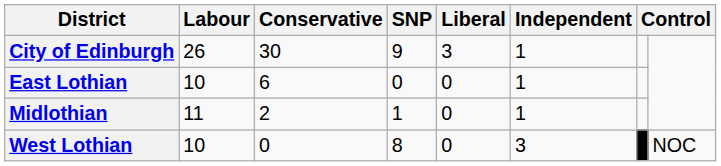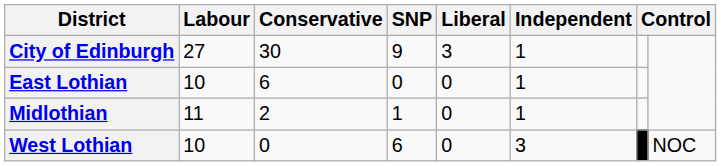 <table class="wikitable">
 <tr>
 <th scope="col">District</th>
 <th scope="col">Labour</th>
 <th scope="col">Conservative</th>
 <th scope="col">SNP</th>
 <th scope="col">Liberal</th>
 <th scope="col">Independent</th>
 <th scope="col" colspan=2>Control<br></th>
 </tr>
 <tr>
 <th scope="row" style="text-align: left;"><a href='#'>City of Edinburgh</a></th>
-<td>26</td>
+<td>27</td>
 <td>30</td>
 <td>9</td>
 <td>3</td>
 <td>1</td>
 <td></td>
 </tr>
 <tr>
 <th scope="row" style="text-align: left;"><a href='#'>East Lothian</a></th>
 <td>10</td>
 <td>6</td>
 <td>0</td>
 <td>0</td>
 <td>1</td>
 <td></td>
 </tr>
 <tr>
 <th scope="row" style="text-align: left;"><a href='#'>Midlothian</a></th>
 <td>11</td>
 <td>2</td>
 <td>1</td>
 <td>0</td>
 <td>1</td>
 <td></td>
 </tr>
 <tr>
 <th scope="row" style="text-align: left;"><a href='#'>West Lothian</a></th>
 <td>10</td>
 <td>0</td>
-<td>8</td>
+<td>6</td>
 <td>0</td>
 <td>3</td>
 <td bgcolor=black></td>
 <td>NOC</td>
 </tr>
 </table>
